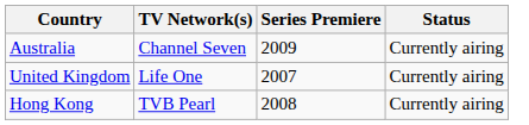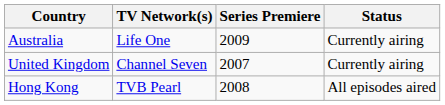 <table class="wikitable">
 <tr>
 <th>Country</th>
 <th>TV Network(s)</th>
 <th>Series Premiere</th>
 <th>Status</th>
 </tr>
 <tr>
 <td> <a href='#'>Australia</a></td>
-<td><a href='#'>Channel Seven</a></td>
+<td><a href='#'>Life One</a></td>
 <td>2009</td>
 <td>Currently airing</td>
 </tr>
 <tr>
 <td> <a href='#'>United Kingdom</a></td>
-<td><a href='#'>Life One</a></td>
+<td><a href='#'>Channel Seven</a></td>
 <td>2007</td>
 <td>Currently airing</td>
 </tr>
 <tr>
 <td> <a href='#'>Hong Kong</a></td>
 <td><a href='#'>TVB Pearl</a></td>
 <td>2008</td>
-<td>Currently airing</td>
+<td>All episodes aired</td>
 </tr>
 </table>
